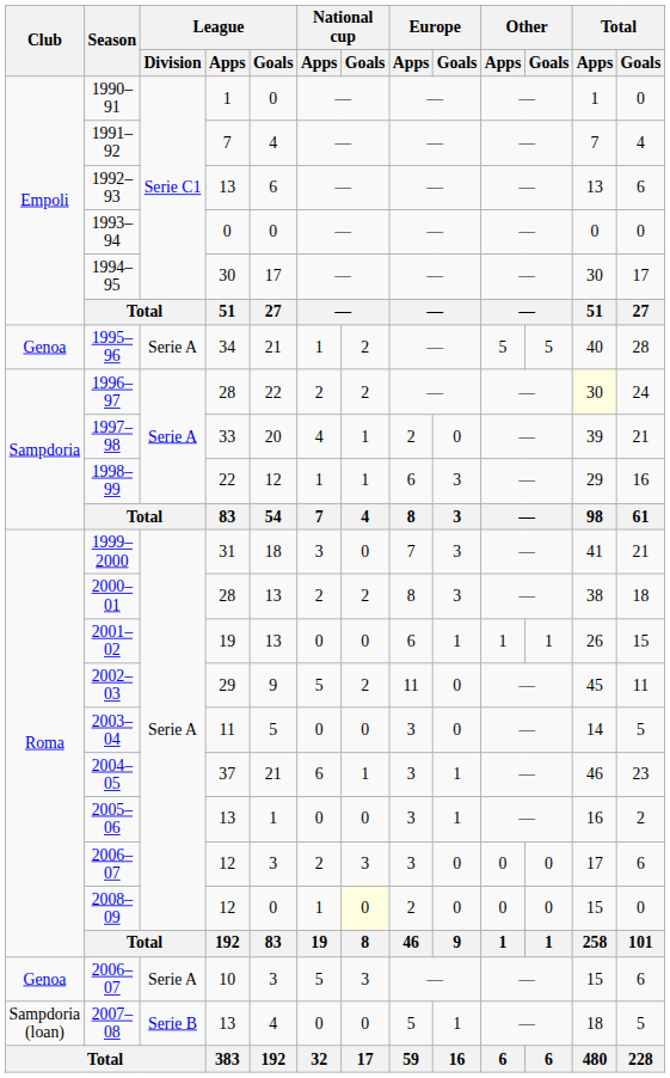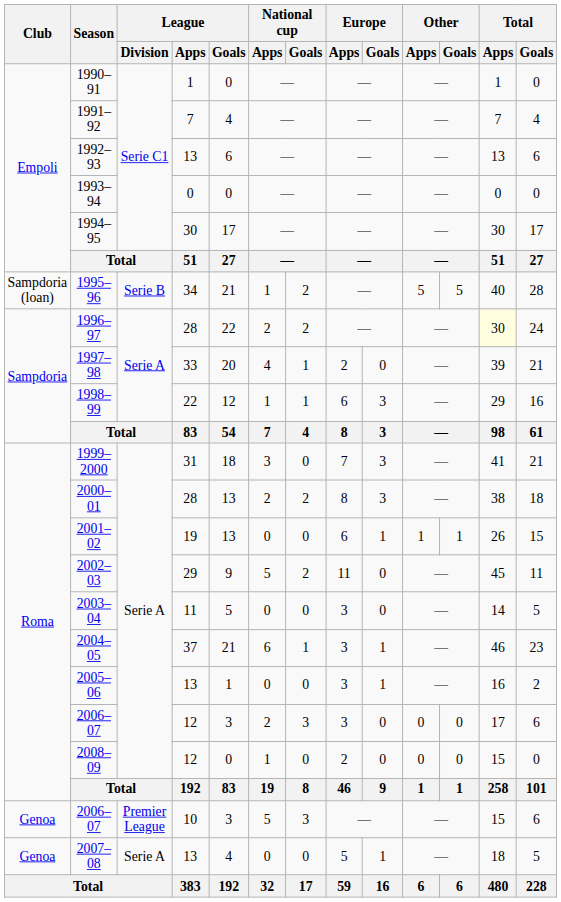 <table class="wikitable" style="text-align: center;">
 <tr>
 <th rowspan="2">Club</th>
 <th rowspan="2">Season</th>
 <th colspan="3">League</th>
 <th colspan="2">National cup</th>
 <th colspan="2">Europe</th>
 <th colspan="2">Other</th>
 <th colspan="2">Total</th>
 </tr>
 <tr>
 <th>Division</th>
 <th>Apps</th>
 <th>Goals</th>
 <th>Apps</th>
 <th>Goals</th>
 <th>Apps</th>
 <th>Goals</th>
 <th>Apps</th>
 <th>Goals</th>
 <th>Apps</th>
 <th>Goals</th>
 </tr>
 <tr>
 <td rowspan="6"><a href='#'>Empoli</a></td>
 <td>1990–91</td>
 <td rowspan="5"><a href='#'>Serie C1</a></td>
 <td>1</td>
 <td>0</td>
 <td colspan="2">—</td>
 <td colspan="2">—</td>
 <td colspan="2">—</td>
 <td>1</td>
 <td>0</td>
 </tr>
 <tr>
 <td>1991–92</td>
 <td>7</td>
 <td>4</td>
 <td colspan="2">—</td>
 <td colspan="2">—</td>
 <td colspan="2">—</td>
 <td>7</td>
 <td>4</td>
 </tr>
 <tr>
 <td>1992–93</td>
 <td>13</td>
 <td>6</td>
 <td colspan="2">—</td>
 <td colspan="2">—</td>
 <td colspan="2">—</td>
 <td>13</td>
 <td>6</td>
 </tr>
 <tr>
 <td>1993–94</td>
 <td>0</td>
 <td>0</td>
 <td colspan="2">—</td>
 <td colspan="2">—</td>
 <td colspan="2">—</td>
 <td>0</td>
 <td>0</td>
 </tr>
 <tr>
 <td>1994–95</td>
 <td>30</td>
 <td>17</td>
 <td colspan="2">—</td>
 <td colspan="2">—</td>
 <td colspan="2">—</td>
 <td>30</td>
 <td>17</td>
 </tr>
 <tr>
 <th colspan="2">Total</th>
 <th>51</th>
 <th>27</th>
 <th colspan="2">—</th>
 <th colspan="2">—</th>
 <th colspan="2">—</th>
 <th>51</th>
 <th>27</th>
 </tr>
 <tr>
-<td><a href='#'>Genoa</a></td>
+<td>Sampdoria (loan)</td>
 <td><a href='#'>1995–96</a></td>
-<td>Serie A</td>
+<td><a href='#'>Serie B</a></td>
 <td>34</td>
 <td>21</td>
 <td>1</td>
 <td>2</td>
 <td colspan="2">—</td>
 <td>5</td>
 <td>5</td>
 <td>40</td>
 <td>28</td>
 </tr>
 <tr>
 <td rowspan="4"><a href='#'>Sampdoria</a></td>
 <td><a href='#'>1996–97</a></td>
 <td rowspan="3"><a href='#'>Serie A</a></td>
 <td>28</td>
 <td>22</td>
 <td>2</td>
 <td>2</td>
 <td colspan="2">—</td>
 <td colspan="2">—</td>
 <td style="background: lightyellow;">30</td>
 <td>24</td>
 </tr>
 <tr>
 <td><a href='#'>1997–98</a></td>
 <td>33</td>
 <td>20</td>
 <td>4</td>
 <td>1</td>
 <td>2</td>
 <td>0</td>
 <td colspan="2">—</td>
 <td>39</td>
 <td>21</td>
 </tr>
 <tr>
 <td><a href='#'>1998–99</a></td>
 <td>22</td>
 <td>12</td>
 <td>1</td>
 <td>1</td>
 <td>6</td>
 <td>3</td>
 <td colspan="2">—</td>
 <td>29</td>
 <td>16</td>
 </tr>
 <tr>
 <th colspan="2">Total</th>
 <th>83</th>
 <th>54</th>
 <th>7</th>
 <th>4</th>
 <th>8</th>
 <th>3</th>
 <th colspan="2">—</th>
 <th>98</th>
 <th>61</th>
 </tr>
 <tr>
 <td rowspan="10"><a href='#'>Roma</a></td>
 <td><a href='#'>1999–2000</a></td>
 <td rowspan="9">Serie A</td>
 <td>31</td>
 <td>18</td>
 <td>3</td>
 <td>0</td>
 <td>7</td>
 <td>3</td>
 <td colspan="2">—</td>
 <td>41</td>
 <td>21</td>
 </tr>
 <tr>
 <td><a href='#'>2000–01</a></td>
 <td>28</td>
 <td>13</td>
 <td>2</td>
 <td>2</td>
 <td>8</td>
 <td>3</td>
 <td colspan="2">—</td>
 <td>38</td>
 <td>18</td>
 </tr>
 <tr>
 <td><a href='#'>2001–02</a></td>
 <td>19</td>
 <td>13</td>
 <td>0</td>
 <td>0</td>
 <td>6</td>
 <td>1</td>
 <td>1</td>
 <td>1</td>
 <td>26</td>
 <td>15</td>
 </tr>
 <tr>
 <td><a href='#'>2002–03</a></td>
 <td>29</td>
 <td>9</td>
 <td>5</td>
 <td>2</td>
 <td>11</td>
 <td>0</td>
 <td colspan="2">—</td>
 <td>45</td>
 <td>11</td>
 </tr>
 <tr>
 <td><a href='#'>2003–04</a></td>
 <td>11</td>
 <td>5</td>
 <td>0</td>
 <td>0</td>
 <td>3</td>
 <td>0</td>
 <td colspan="2">—</td>
 <td>14</td>
 <td>5</td>
 </tr>
 <tr>
 <td><a href='#'>2004–05</a></td>
 <td>37</td>
 <td>21</td>
 <td>6</td>
 <td>1</td>
 <td>3</td>
 <td>1</td>
 <td colspan="2">—</td>
 <td>46</td>
 <td>23</td>
 </tr>
 <tr>
 <td><a href='#'>2005–06</a></td>
 <td>13</td>
 <td>1</td>
 <td>0</td>
 <td>0</td>
 <td>3</td>
 <td>1</td>
 <td colspan="2">—</td>
 <td>16</td>
 <td>2</td>
 </tr>
 <tr>
 <td><a href='#'>2006–07</a></td>
 <td>12</td>
 <td>3</td>
 <td>2</td>
 <td>3</td>
 <td>3</td>
 <td>0</td>
 <td>0</td>
 <td>0</td>
 <td>17</td>
 <td>6</td>
 </tr>
 <tr>
 <td><a href='#'>2008–09</a></td>
 <td>12</td>
 <td>0</td>
 <td>1</td>
-<td style="background: lightyellow;">0</td>
+<td>0</td>
 <td>2</td>
 <td>0</td>
 <td>0</td>
 <td>0</td>
 <td>15</td>
 <td>0</td>
 </tr>
 <tr>
 <th colspan="2">Total</th>
 <th>192</th>
 <th>83</th>
 <th>19</th>
 <th>8</th>
 <th>46</th>
 <th>9</th>
 <th>1</th>
 <th>1</th>
 <th>258</th>
 <th>101</th>
 </tr>
 <tr>
 <td><a href='#'>Genoa</a></td>
 <td><a href='#'>2006–07</a></td>
-<td>Serie A</td>
+<td><a href='#'>Premier League</a></td>
 <td>10</td>
 <td>3</td>
 <td>5</td>
 <td>3</td>
 <td colspan="2">—</td>
 <td colspan="2">—</td>
 <td>15</td>
 <td>6</td>
 </tr>
 <tr>
-<td>Sampdoria (loan)</td>
+<td><a href='#'>Genoa</a></td>
 <td><a href='#'>2007–08</a></td>
-<td><a href='#'>Serie B</a></td>
+<td>Serie A</td>
 <td>13</td>
 <td>4</td>
 <td>0</td>
 <td>0</td>
 <td>5</td>
 <td>1</td>
 <td colspan="2">—</td>
 <td>18</td>
 <td>5</td>
 </tr>
 <tr>
 <th colspan="3">Total</th>
 <th>383</th>
 <th>192</th>
 <th>32</th>
 <th>17</th>
 <th>59</th>
 <th>16</th>
 <th>6</th>
 <th>6</th>
 <th>480</th>
 <th>228</th>
 </tr>
 </table>
